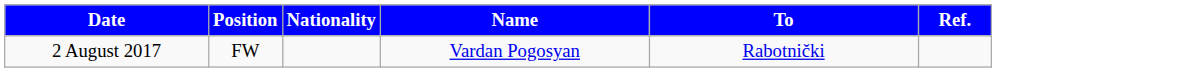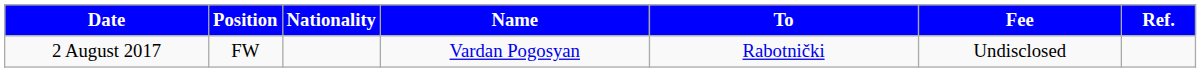 <table class="wikitable"  style="text-align:center; font-size:90%; ">
 <tr>
 <th style="background:#0000FF; color:white; width:150px;">Date</th>
 <th style="background:#0000FF; color:white; width:50px;">Position</th>
 <th style="background:#0000FF; color:white; width:50px;">Nationality</th>
 <th style="background:#0000FF; color:white; width:200px;">Name</th>
 <th style="background:#0000FF; color:white; width:200px;">To</th>
+<th style="background:#0000FF; color:white; width:150px;">Fee</th>
 <th style="background:#0000FF; color:white; width:50px;">Ref.</th>
 </tr>
 <tr>
 <td>2 August 2017</td>
 <td>FW</td>
 <td></td>
 <td><a href='#'>Vardan Pogosyan</a></td>
 <td><a href='#'>Rabotnički</a></td>
+<td>Undisclosed</td>
 <td></td>
 </tr>
 </table>
